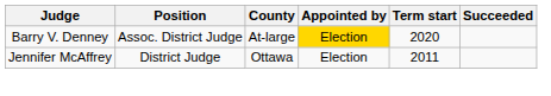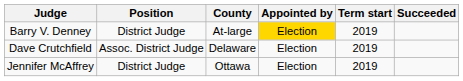 <table class="wikitable sortable" style="text-align:center">
 <tr>
 <th>Judge</th>
 <th>Position</th>
 <th>County</th>
 <th>Appointed by</th>
 <th>Term start</th>
 <th>Succeeded</th>
 </tr>
 <tr>
 <td>Barry V. Denney</td>
-<td>Assoc. District Judge</td>
+<td>District Judge</td>
 <td>At-large</td>
 <td style="background: gold;">Election</td>
-<td>2020</td>
+<td>2019</td>
+<td></td>
+</tr>
+<tr>
+<td>Dave Crutchfield</td>
+<td>Assoc. District Judge</td>
+<td>Delaware</td>
+<td>Election</td>
+<td>2019</td>
 <td></td>
 </tr>
 <tr>
 <td>Jennifer McAffrey</td>
 <td>District Judge</td>
 <td>Ottawa</td>
 <td>Election</td>
-<td>2011</td>
+<td>2019</td>
 <td></td>
 </tr>
 </table>
